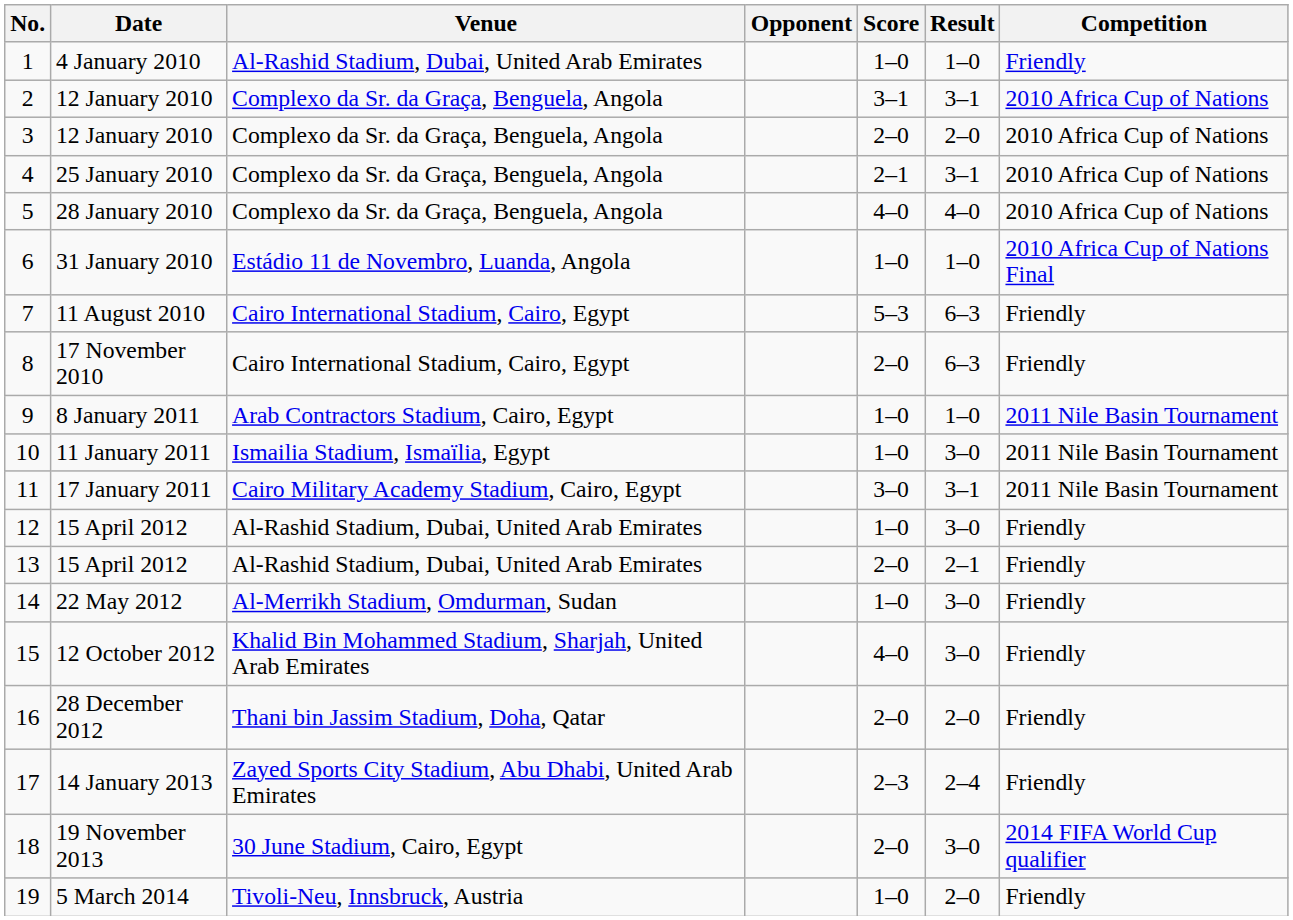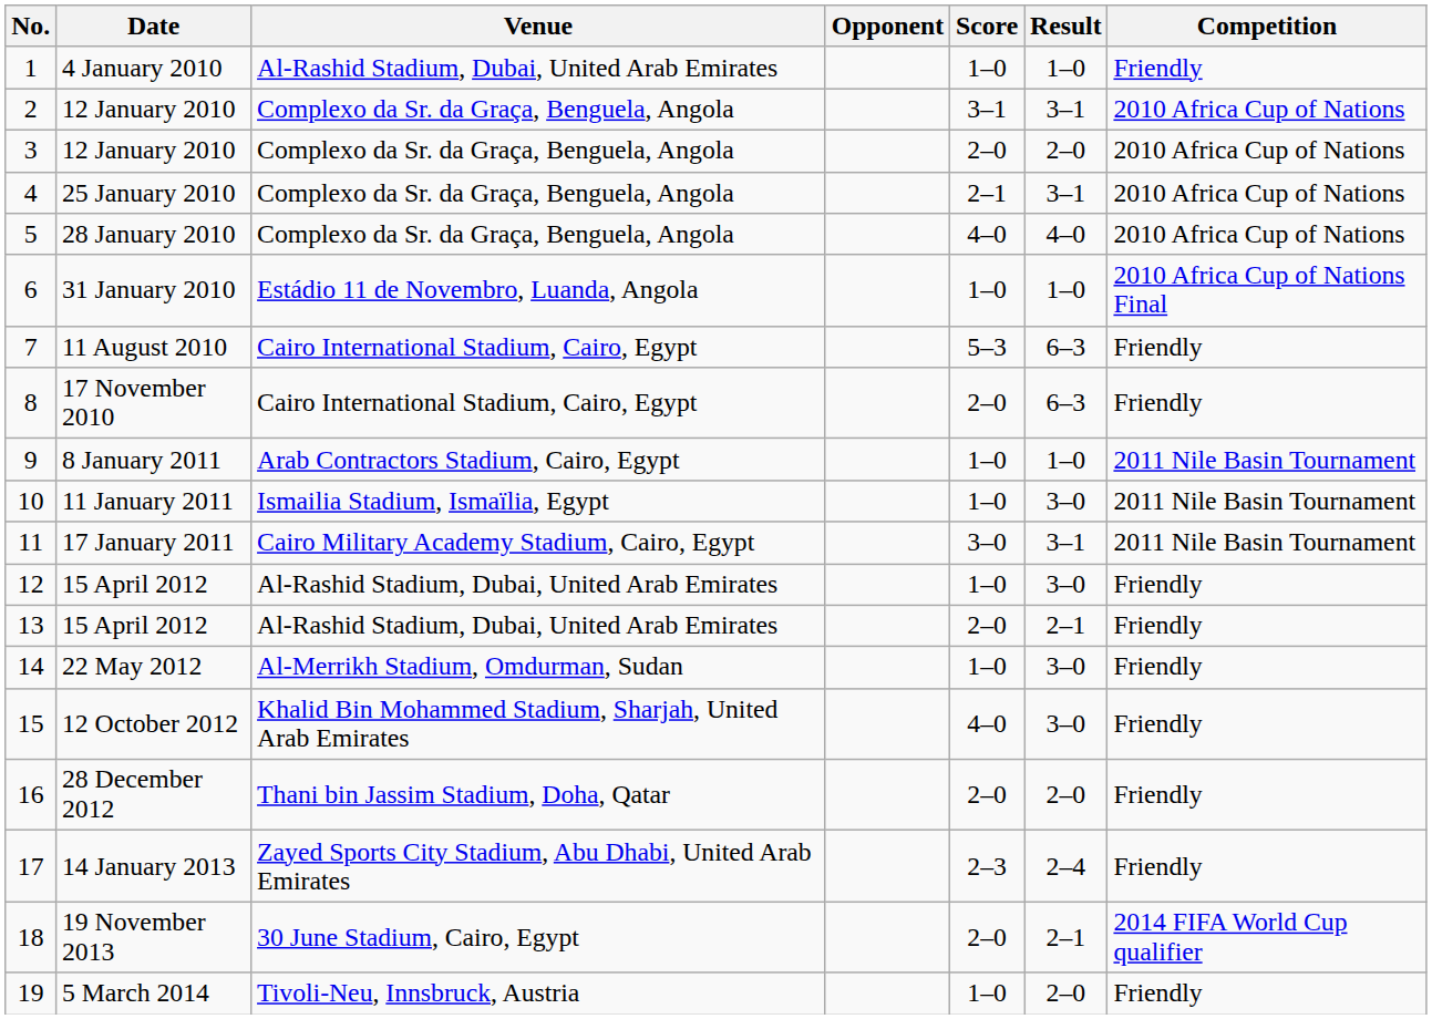 <table class="wikitable sortable">
 <tr>
 <th scope="col">No.</th>
 <th scope="col">Date</th>
 <th scope="col">Venue</th>
 <th scope="col">Opponent</th>
 <th scope="col">Score</th>
 <th scope="col">Result</th>
 <th scope="col">Competition</th>
 </tr>
 <tr>
 <td style="text-align:center">1</td>
 <td>4 January 2010</td>
 <td><a href='#'>Al-Rashid Stadium</a>, <a href='#'>Dubai</a>, United Arab Emirates</td>
 <td></td>
 <td style="text-align:center">1–0</td>
 <td style="text-align:center">1–0</td>
 <td><a href='#'>Friendly</a></td>
 </tr>
 <tr>
 <td style="text-align:center">2</td>
 <td>12 January 2010</td>
 <td><a href='#'>Complexo da Sr. da Graça</a>, <a href='#'>Benguela</a>, Angola</td>
 <td></td>
 <td style="text-align:center">3–1</td>
 <td style="text-align:center">3–1</td>
 <td><a href='#'>2010 Africa Cup of Nations</a></td>
 </tr>
 <tr>
 <td style="text-align:center">3</td>
 <td>12 January 2010</td>
 <td>Complexo da Sr. da Graça, Benguela, Angola</td>
 <td></td>
 <td style="text-align:center">2–0</td>
 <td style="text-align:center">2–0</td>
 <td>2010 Africa Cup of Nations</td>
 </tr>
 <tr>
 <td style="text-align:center">4</td>
 <td>25 January 2010</td>
 <td>Complexo da Sr. da Graça, Benguela, Angola</td>
 <td></td>
 <td style="text-align:center">2–1</td>
 <td style="text-align:center">3–1</td>
 <td>2010 Africa Cup of Nations</td>
 </tr>
 <tr>
 <td style="text-align:center">5</td>
 <td>28 January 2010</td>
 <td>Complexo da Sr. da Graça, Benguela, Angola</td>
 <td></td>
 <td style="text-align:center">4–0</td>
 <td style="text-align:center">4–0</td>
 <td>2010 Africa Cup of Nations</td>
 </tr>
 <tr>
 <td style="text-align:center">6</td>
 <td>31 January 2010</td>
 <td><a href='#'>Estádio 11 de Novembro</a>, <a href='#'>Luanda</a>, Angola</td>
 <td></td>
 <td style="text-align:center">1–0</td>
 <td style="text-align:center">1–0</td>
 <td><a href='#'>2010 Africa Cup of Nations Final</a></td>
 </tr>
 <tr>
 <td style="text-align:center">7</td>
 <td>11 August 2010</td>
 <td><a href='#'>Cairo International Stadium</a>, <a href='#'>Cairo</a>, Egypt</td>
 <td></td>
 <td style="text-align:center">5–3</td>
 <td style="text-align:center">6–3</td>
 <td>Friendly</td>
 </tr>
 <tr>
 <td style="text-align:center">8</td>
 <td>17 November 2010</td>
 <td>Cairo International Stadium, Cairo, Egypt</td>
 <td></td>
 <td style="text-align:center">2–0</td>
 <td style="text-align:center">6–3</td>
 <td>Friendly</td>
 </tr>
 <tr>
 <td style="text-align:center">9</td>
 <td>8 January 2011</td>
 <td><a href='#'>Arab Contractors Stadium</a>, Cairo, Egypt</td>
 <td></td>
 <td style="text-align:center">1–0</td>
 <td style="text-align:center">1–0</td>
 <td><a href='#'>2011 Nile Basin Tournament</a></td>
 </tr>
 <tr>
 <td style="text-align:center">10</td>
 <td>11 January 2011</td>
 <td><a href='#'>Ismailia Stadium</a>, <a href='#'>Ismaïlia</a>, Egypt</td>
 <td></td>
 <td style="text-align:center">1–0</td>
 <td style="text-align:center">3–0</td>
 <td>2011 Nile Basin Tournament</td>
 </tr>
 <tr>
 <td style="text-align:center">11</td>
 <td>17 January 2011</td>
 <td><a href='#'>Cairo Military Academy Stadium</a>, Cairo, Egypt</td>
 <td></td>
 <td style="text-align:center">3–0</td>
 <td style="text-align:center">3–1</td>
 <td>2011 Nile Basin Tournament</td>
 </tr>
 <tr>
 <td style="text-align:center">12</td>
 <td>15 April 2012</td>
 <td>Al-Rashid Stadium, Dubai, United Arab Emirates</td>
 <td></td>
 <td style="text-align:center">1–0</td>
 <td align="center">3–0</td>
 <td>Friendly</td>
 </tr>
 <tr>
 <td style="text-align:center">13</td>
 <td>15 April 2012</td>
 <td>Al-Rashid Stadium, Dubai, United Arab Emirates</td>
 <td></td>
 <td style="text-align:center">2–0</td>
 <td style="text-align:center">2–1</td>
 <td>Friendly</td>
 </tr>
 <tr>
 <td style="text-align:center">14</td>
 <td>22 May 2012</td>
 <td><a href='#'>Al-Merrikh Stadium</a>, <a href='#'>Omdurman</a>, Sudan</td>
 <td></td>
 <td style="text-align:center">1–0</td>
 <td align="center">3–0</td>
 <td>Friendly</td>
 </tr>
 <tr>
 <td style="text-align:center">15</td>
 <td>12 October 2012</td>
 <td><a href='#'>Khalid Bin Mohammed Stadium</a>, <a href='#'>Sharjah</a>, United Arab Emirates</td>
 <td></td>
 <td style="text-align:center">4–0</td>
 <td style="text-align:center">3–0</td>
 <td>Friendly</td>
 </tr>
 <tr>
 <td style="text-align:center">16</td>
 <td>28 December 2012</td>
 <td><a href='#'>Thani bin Jassim Stadium</a>, <a href='#'>Doha</a>, Qatar</td>
 <td></td>
 <td style="text-align:center">2–0</td>
 <td style="text-align:center">2–0</td>
 <td>Friendly</td>
 </tr>
 <tr>
 <td style="text-align:center">17</td>
 <td>14 January 2013</td>
 <td><a href='#'>Zayed Sports City Stadium</a>, <a href='#'>Abu Dhabi</a>, United Arab Emirates</td>
 <td></td>
 <td style="text-align:center">2–3</td>
 <td style="text-align:center">2–4</td>
 <td>Friendly</td>
 </tr>
 <tr>
 <td style="text-align:center">18</td>
 <td>19 November 2013</td>
 <td><a href='#'>30 June Stadium</a>, Cairo, Egypt</td>
 <td></td>
 <td style="text-align:center">2–0</td>
-<td align="center">3–0</td>
+<td style="text-align:center">2–1</td>
 <td><a href='#'>2014 FIFA World Cup qualifier</a></td>
 </tr>
 <tr>
 <td style="text-align:center">19</td>
 <td>5 March 2014</td>
 <td><a href='#'>Tivoli-Neu</a>, <a href='#'>Innsbruck</a>, Austria</td>
 <td></td>
 <td style="text-align:center">1–0</td>
 <td style="text-align:center">2–0</td>
 <td>Friendly</td>
 </tr>
 </table>
